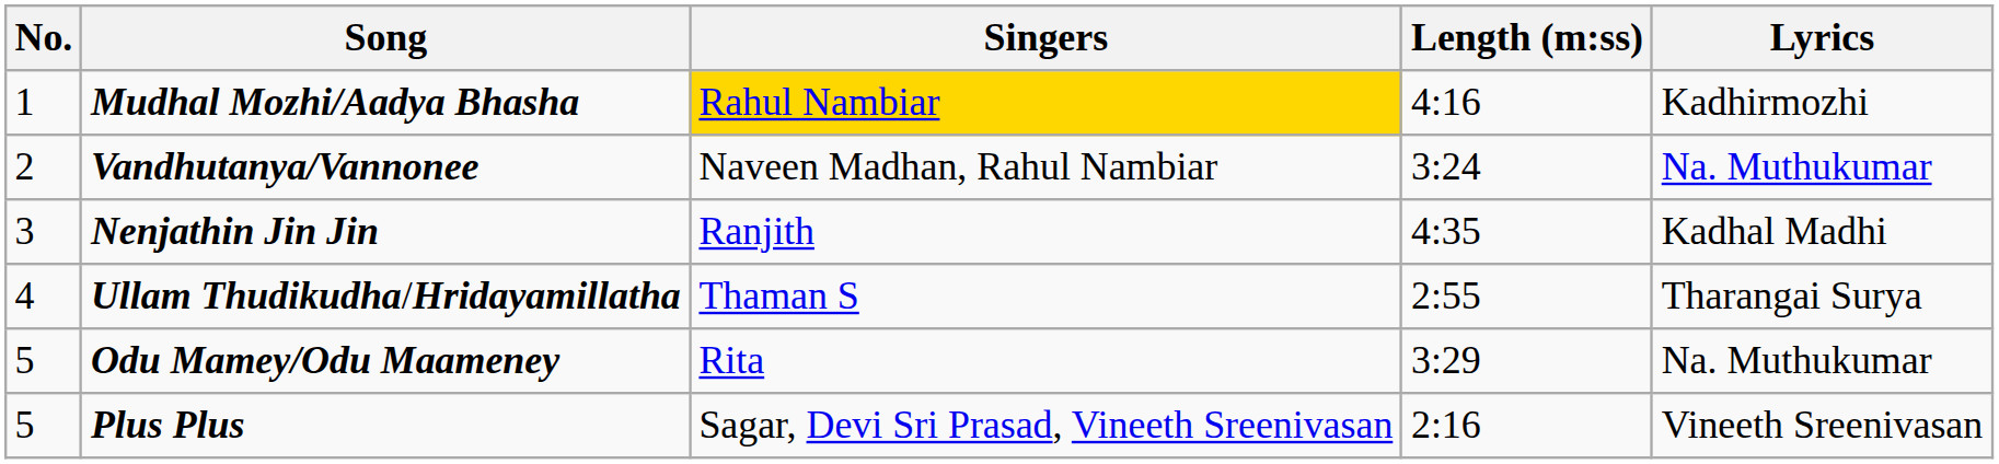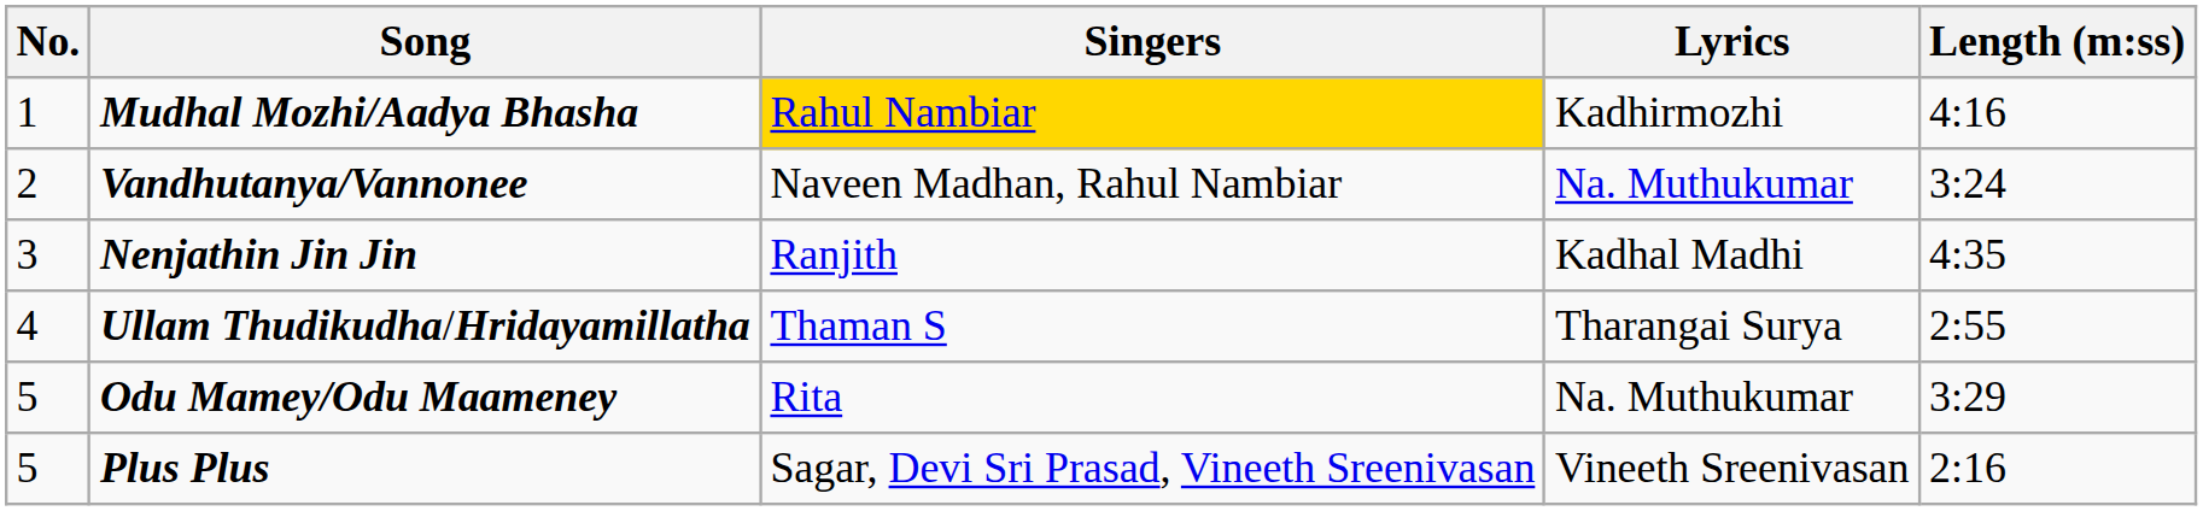 <table class="wikitable" style="font-size:95%;">
 <tr>
 <th>No.</th>
 <th>Song</th>
 <th>Singers</th>
+<th>Lyrics</th>
 <th>Length (m:ss)</th>
-<th>Lyrics</th>
 </tr>
 <tr>
 <td>1</td>
 <td><strong><em>Mudhal Mozhi/Aadya Bhasha</em></strong></td>
 <td style="background: gold;"><a href='#'>Rahul Nambiar</a></td>
+<td>Kadhirmozhi</td>
 <td>4:16</td>
-<td>Kadhirmozhi</td>
 </tr>
 <tr>
 <td>2</td>
 <td><strong><em>Vandhutanya/Vannonee</em></strong></td>
 <td>Naveen Madhan, Rahul Nambiar</td>
+<td><a href='#'>Na. Muthukumar</a></td>
 <td>3:24</td>
-<td><a href='#'>Na. Muthukumar</a></td>
 </tr>
 <tr>
 <td>3</td>
 <td><strong><em>Nenjathin Jin Jin</em></strong></td>
 <td><a href='#'>Ranjith</a></td>
+<td>Kadhal Madhi</td>
 <td>4:35</td>
-<td>Kadhal Madhi</td>
 </tr>
 <tr>
 <td>4</td>
 <td><strong><em>Ullam Thudikudha</em></strong>/<strong><em>Hridayamillatha</em></strong></td>
 <td><a href='#'>Thaman S</a></td>
+<td>Tharangai Surya</td>
 <td>2:55</td>
-<td>Tharangai Surya</td>
 </tr>
 <tr>
 <td>5</td>
 <td><strong><em>Odu Mamey/Odu Maameney</em></strong></td>
 <td><a href='#'>Rita</a></td>
+<td>Na. Muthukumar</td>
 <td>3:29</td>
-<td>Na. Muthukumar</td>
 </tr>
 <tr>
 <td>5</td>
 <td><strong><em>Plus Plus</em></strong></td>
 <td>Sagar, <a href='#'>Devi Sri Prasad</a>, <a href='#'>Vineeth Sreenivasan</a></td>
+<td>Vineeth Sreenivasan</td>
 <td>2:16</td>
-<td>Vineeth Sreenivasan</td>
 </tr>
 </table>
